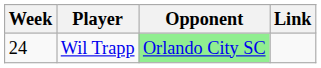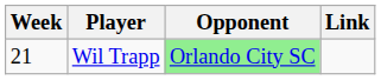 <table class=wikitable>
 <tr>
 <th>Week</th>
 <th>Player</th>
 <th>Opponent</th>
 <th>Link</th>
 </tr>
 <tr>
-<td>24</td>
+<td>21</td>
 <td> <a href='#'>Wil Trapp</a></td>
 <td style="background: lightgreen;"><a href='#'>Orlando City SC</a></td>
 <td></td>
 </tr>
 </table>
